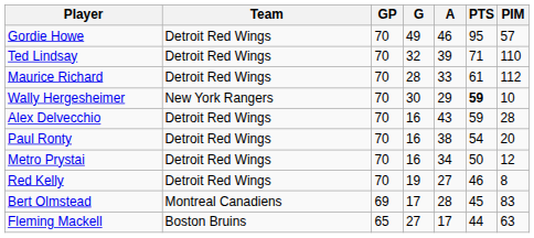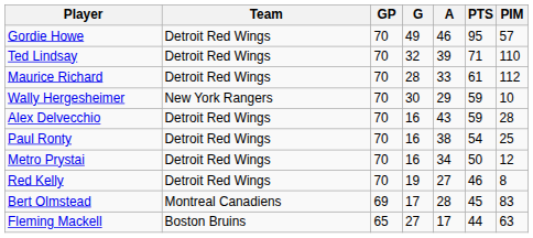 <table class="wikitable">
 <tr>
 <th bgcolor="#DDDDFF" width="30%">Player</th>
 <th bgcolor="#DDDDFF" width="40%">Team</th>
 <th bgcolor="#DDDDFF" width="6%">GP</th>
 <th bgcolor="#DDDDFF" width="6%">G</th>
 <th bgcolor="#DDDDFF" width="6%">A</th>
 <th bgcolor="#DDDDFF" width="6%">PTS</th>
 <th bgcolor="#DDDDFF" width="6%">PIM</th>
 </tr>
 <tr>
 <td><a href='#'>Gordie Howe</a></td>
 <td>Detroit Red Wings</td>
 <td>70</td>
 <td>49</td>
 <td>46</td>
 <td>95</td>
 <td>57</td>
 </tr>
 <tr>
 <td><a href='#'>Ted Lindsay</a></td>
 <td>Detroit Red Wings</td>
 <td>70</td>
 <td>32</td>
 <td>39</td>
 <td>71</td>
 <td>110</td>
 </tr>
 <tr>
 <td><a href='#'>Maurice Richard</a></td>
 <td>Detroit Red Wings</td>
 <td>70</td>
 <td>28</td>
 <td>33</td>
 <td>61</td>
 <td>112</td>
 </tr>
 <tr>
 <td><a href='#'>Wally Hergesheimer</a></td>
 <td>New York Rangers</td>
 <td>70</td>
 <td>30</td>
 <td>29</td>
-<td><strong>59</strong></td>
+<td>59</td>
 <td>10</td>
 </tr>
 <tr>
 <td><a href='#'>Alex Delvecchio</a></td>
 <td>Detroit Red Wings</td>
 <td>70</td>
 <td>16</td>
 <td>43</td>
 <td>59</td>
 <td>28</td>
 </tr>
 <tr>
 <td><a href='#'>Paul Ronty</a></td>
 <td>Detroit Red Wings</td>
 <td>70</td>
 <td>16</td>
 <td>38</td>
 <td>54</td>
-<td>20</td>
+<td>25</td>
 </tr>
 <tr>
 <td><a href='#'>Metro Prystai</a></td>
 <td>Detroit Red Wings</td>
 <td>70</td>
 <td>16</td>
 <td>34</td>
 <td>50</td>
 <td>12</td>
 </tr>
 <tr>
 <td><a href='#'>Red Kelly</a></td>
 <td>Detroit Red Wings</td>
 <td>70</td>
 <td>19</td>
 <td>27</td>
 <td>46</td>
 <td>8</td>
 </tr>
 <tr>
 <td><a href='#'>Bert Olmstead</a></td>
 <td>Montreal Canadiens</td>
 <td>69</td>
 <td>17</td>
 <td>28</td>
 <td>45</td>
 <td>83</td>
 </tr>
 <tr>
 <td><a href='#'>Fleming Mackell</a></td>
 <td>Boston Bruins</td>
 <td>65</td>
 <td>27</td>
 <td>17</td>
 <td>44</td>
 <td>63</td>
 </tr>
 </table>
